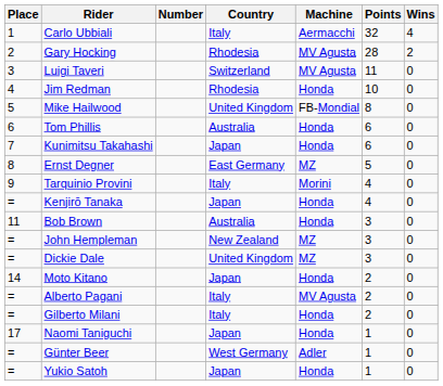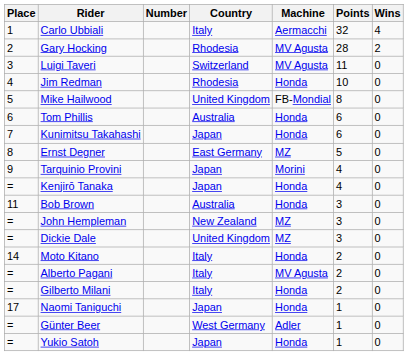 <table class="wikitable" style="font-size: 95%;">
 <tr>
 <th>Place</th>
 <th>Rider</th>
 <th>Number</th>
 <th>Country</th>
 <th>Machine</th>
 <th>Points</th>
 <th>Wins</th>
 </tr>
 <tr>
 <td>1</td>
 <td> <a href='#'>Carlo Ubbiali</a></td>
 <td></td>
 <td><a href='#'>Italy</a></td>
 <td><a href='#'>Aermacchi</a></td>
 <td>32</td>
 <td>4</td>
 </tr>
 <tr>
 <td>2</td>
 <td> <a href='#'>Gary Hocking</a></td>
 <td></td>
 <td><a href='#'>Rhodesia</a></td>
 <td><a href='#'>MV Agusta</a></td>
 <td>28</td>
 <td>2</td>
 </tr>
 <tr>
 <td>3</td>
 <td> <a href='#'>Luigi Taveri</a></td>
 <td></td>
 <td><a href='#'>Switzerland</a></td>
 <td><a href='#'>MV Agusta</a></td>
 <td>11</td>
 <td>0</td>
 </tr>
 <tr>
 <td>4</td>
 <td> <a href='#'>Jim Redman</a></td>
 <td></td>
 <td><a href='#'>Rhodesia</a></td>
 <td><a href='#'>Honda</a></td>
 <td>10</td>
 <td>0</td>
 </tr>
 <tr>
 <td>5</td>
 <td> <a href='#'>Mike Hailwood</a></td>
 <td></td>
 <td><a href='#'>United Kingdom</a></td>
 <td>FB-<a href='#'>Mondial</a></td>
 <td>8</td>
 <td>0</td>
 </tr>
 <tr>
 <td>6</td>
 <td> <a href='#'>Tom Phillis</a></td>
 <td></td>
 <td><a href='#'>Australia</a></td>
 <td><a href='#'>Honda</a></td>
 <td>6</td>
 <td>0</td>
 </tr>
 <tr>
 <td>7</td>
 <td> <a href='#'>Kunimitsu Takahashi</a></td>
 <td></td>
 <td><a href='#'>Japan</a></td>
 <td><a href='#'>Honda</a></td>
 <td>6</td>
 <td>0</td>
 </tr>
 <tr>
 <td>8</td>
 <td> <a href='#'>Ernst Degner</a></td>
 <td></td>
 <td><a href='#'>East Germany</a></td>
 <td><a href='#'>MZ</a></td>
 <td>5</td>
 <td>0</td>
 </tr>
 <tr>
 <td>9</td>
 <td> <a href='#'>Tarquinio Provini</a></td>
 <td></td>
-<td><a href='#'>Italy</a></td>
+<td><a href='#'>Japan</a></td>
 <td><a href='#'>Morini</a></td>
 <td>4</td>
 <td>0</td>
 </tr>
 <tr>
 <td>=</td>
 <td> <a href='#'>Kenjirō Tanaka</a></td>
 <td></td>
 <td><a href='#'>Japan</a></td>
 <td><a href='#'>Honda</a></td>
 <td>4</td>
 <td>0</td>
 </tr>
 <tr>
 <td>11</td>
 <td> <a href='#'>Bob Brown</a></td>
 <td></td>
 <td><a href='#'>Australia</a></td>
 <td><a href='#'>Honda</a></td>
 <td>3</td>
 <td>0</td>
 </tr>
 <tr>
 <td>=</td>
 <td> <a href='#'>John Hempleman</a></td>
 <td></td>
 <td><a href='#'>New Zealand</a></td>
 <td><a href='#'>MZ</a></td>
 <td>3</td>
 <td>0</td>
 </tr>
 <tr>
 <td>=</td>
 <td> <a href='#'>Dickie Dale</a></td>
 <td></td>
 <td><a href='#'>United Kingdom</a></td>
 <td><a href='#'>MZ</a></td>
 <td>3</td>
 <td>0</td>
 </tr>
 <tr>
 <td>14</td>
 <td> <a href='#'>Moto Kitano</a></td>
 <td></td>
-<td><a href='#'>Japan</a></td>
+<td><a href='#'>Italy</a></td>
 <td><a href='#'>Honda</a></td>
 <td>2</td>
 <td>0</td>
 </tr>
 <tr>
 <td>=</td>
 <td> <a href='#'>Alberto Pagani</a></td>
 <td></td>
 <td><a href='#'>Italy</a></td>
 <td><a href='#'>MV Agusta</a></td>
 <td>2</td>
 <td>0</td>
 </tr>
 <tr>
 <td>=</td>
 <td> <a href='#'>Gilberto Milani</a></td>
 <td></td>
 <td><a href='#'>Italy</a></td>
 <td><a href='#'>Honda</a></td>
 <td>2</td>
 <td>0</td>
 </tr>
 <tr>
 <td>17</td>
 <td> <a href='#'>Naomi Taniguchi</a></td>
 <td></td>
 <td><a href='#'>Japan</a></td>
 <td><a href='#'>Honda</a></td>
 <td>1</td>
 <td>0</td>
 </tr>
 <tr>
 <td>=</td>
 <td> <a href='#'>Günter Beer</a></td>
 <td></td>
 <td><a href='#'>West Germany</a></td>
 <td><a href='#'>Adler</a></td>
 <td>1</td>
 <td>0</td>
 </tr>
 <tr>
 <td>=</td>
 <td> <a href='#'>Yukio Satoh</a></td>
 <td></td>
 <td><a href='#'>Japan</a></td>
 <td><a href='#'>Honda</a></td>
 <td>1</td>
 <td>0</td>
 </tr>
 </table>
